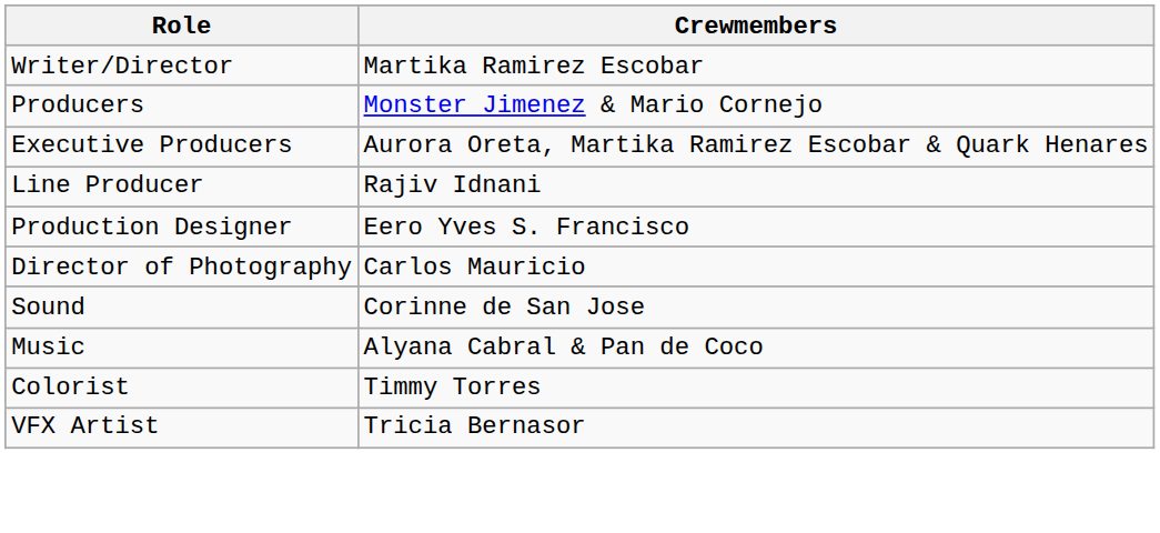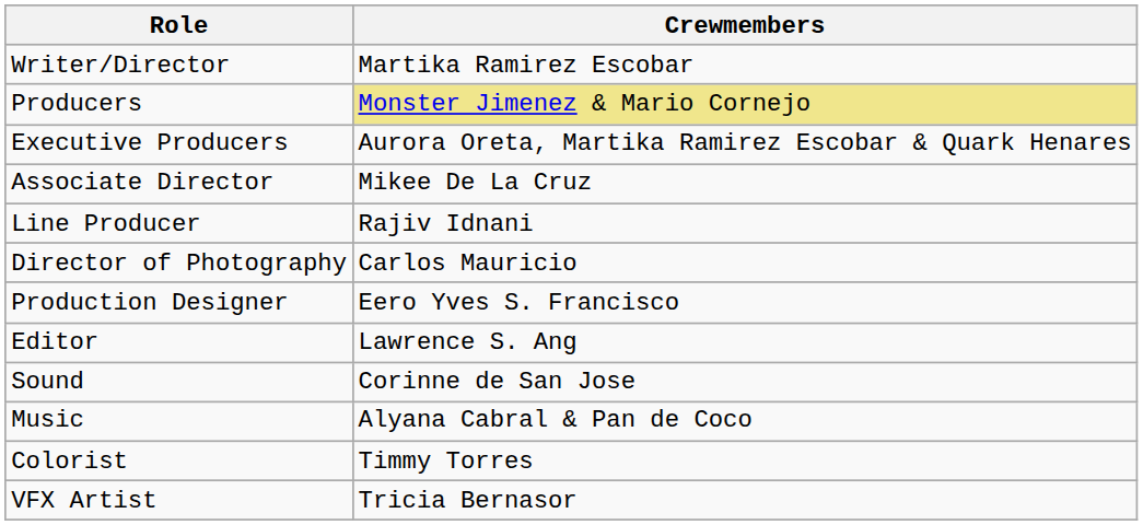 <table class="wikitable">
 <tr>
 <th>Role</th>
 <th>Crewmembers</th>
 </tr>
 <tr>
 <td>Writer/Director</td>
 <td>Martika Ramirez Escobar</td>
 </tr>
 <tr>
 <td>Producers</td>
-<td><a href='#'>Monster Jimenez</a> & Mario Cornejo</td>
+<td style="background: khaki;"><a href='#'>Monster Jimenez</a> & Mario Cornejo</td>
 </tr>
 <tr>
 <td>Executive Producers</td>
 <td>Aurora Oreta, Martika Ramirez Escobar & Quark Henares</td>
 </tr>
 <tr>
+<td>Associate Director</td>
+<td>Mikee De La Cruz</td>
+</tr>
+<tr>
 <td>Line Producer</td>
 <td>Rajiv Idnani</td>
+</tr>
+<tr>
+<td>Director of Photography</td>
+<td>Carlos Mauricio</td>
 </tr>
 <tr>
 <td>Production Designer</td>
 <td>Eero Yves S. Francisco</td>
 </tr>
 <tr>
-<td>Director of Photography</td>
-<td>Carlos Mauricio</td>
+<td>Editor</td>
+<td>Lawrence S. Ang</td>
 </tr>
 <tr>
 <td>Sound</td>
 <td>Corinne de San Jose</td>
 </tr>
 <tr>
 <td>Music</td>
 <td>Alyana Cabral & Pan de Coco</td>
 </tr>
 <tr>
 <td>Colorist</td>
 <td>Timmy Torres</td>
 </tr>
 <tr>
 <td>VFX Artist</td>
 <td>Tricia Bernasor</td>
 </tr>
 </table>
